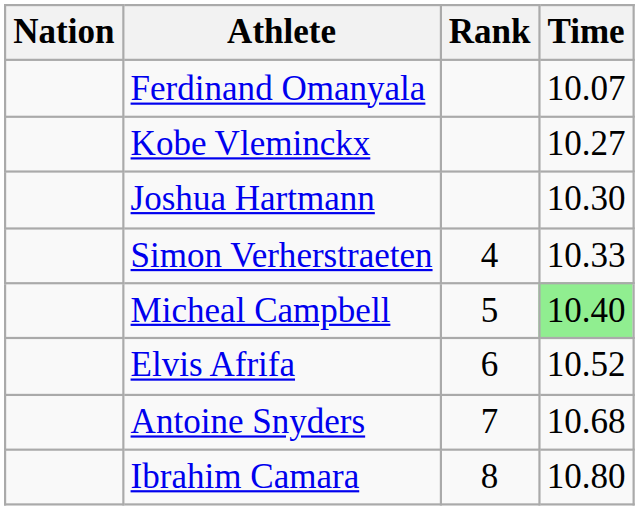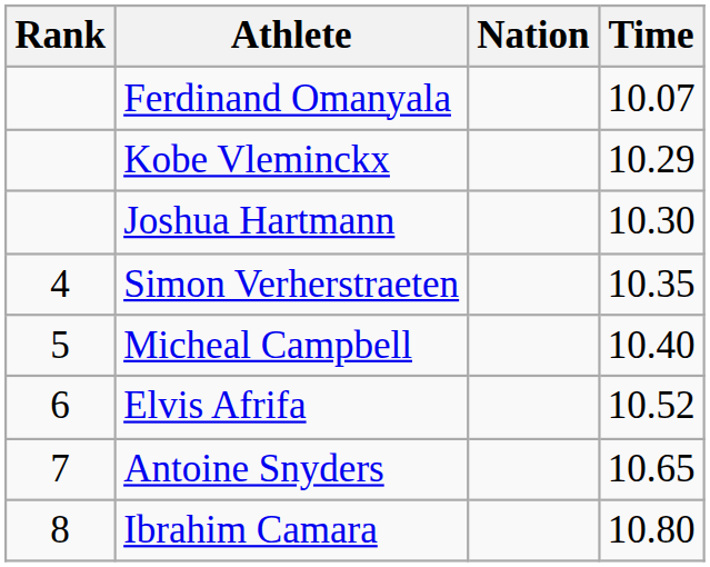 <table class="wikitable">
 <tr>
+<th scope="col">Rank</th>
+<th scope="col">Athlete</th>
 <th scope="col">Nation</th>
-<th scope="col">Athlete</th>
-<th scope="col">Rank</th>
 <th scope="col">Time</th>
 </tr>
 <tr>
+<td align=center></td>
+<td><a href='#'>Ferdinand Omanyala</a></td>
 <td></td>
-<td><a href='#'>Ferdinand Omanyala</a></td>
-<td align=center></td>
 <td>10.07</td>
 </tr>
 <tr>
+<td align=center></td>
+<td><a href='#'>Kobe Vleminckx</a></td>
 <td></td>
-<td><a href='#'>Kobe Vleminckx</a></td>
-<td align=center></td>
-<td>10.27</td>
+<td>10.29</td>
 </tr>
 <tr>
+<td align=center></td>
+<td><a href='#'>Joshua Hartmann</a></td>
 <td></td>
-<td><a href='#'>Joshua Hartmann</a></td>
-<td align=center></td>
 <td>10.30</td>
 </tr>
 <tr>
+<td align=center>4</td>
+<td><a href='#'>Simon Verherstraeten</a></td>
 <td></td>
-<td><a href='#'>Simon Verherstraeten</a></td>
-<td align=center>4</td>
-<td>10.33</td>
+<td>10.35</td>
 </tr>
 <tr>
+<td align=center>5</td>
+<td><a href='#'>Micheal Campbell</a></td>
 <td></td>
-<td><a href='#'>Micheal Campbell</a></td>
-<td align=center>5</td>
-<td style="background: lightgreen;">10.40</td>
+<td>10.40</td>
 </tr>
 <tr>
+<td align=center>6</td>
+<td><a href='#'>Elvis Afrifa</a></td>
 <td></td>
-<td><a href='#'>Elvis Afrifa</a></td>
-<td align=center>6</td>
 <td>10.52</td>
 </tr>
 <tr>
+<td align=center>7</td>
+<td><a href='#'>Antoine Snyders</a></td>
 <td></td>
-<td><a href='#'>Antoine Snyders</a></td>
-<td align=center>7</td>
-<td>10.68</td>
+<td>10.65</td>
 </tr>
 <tr>
+<td align=center>8</td>
+<td><a href='#'>Ibrahim Camara</a></td>
 <td></td>
-<td><a href='#'>Ibrahim Camara</a></td>
-<td align=center>8</td>
 <td>10.80</td>
 </tr>
 </table>
